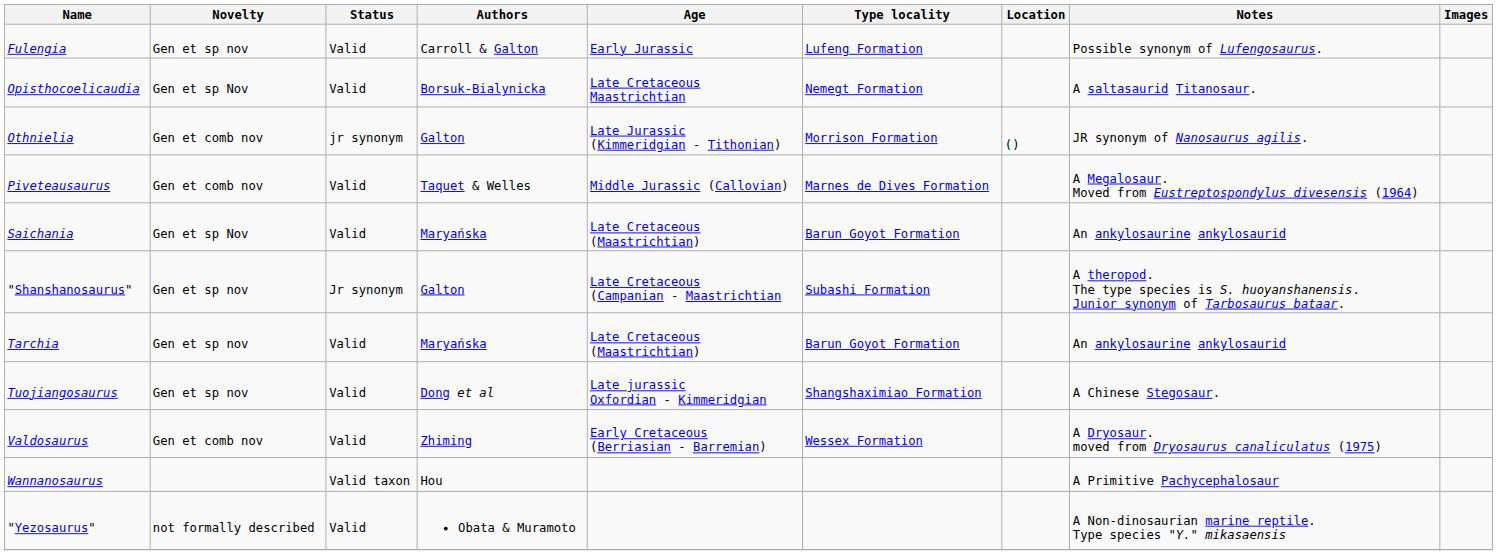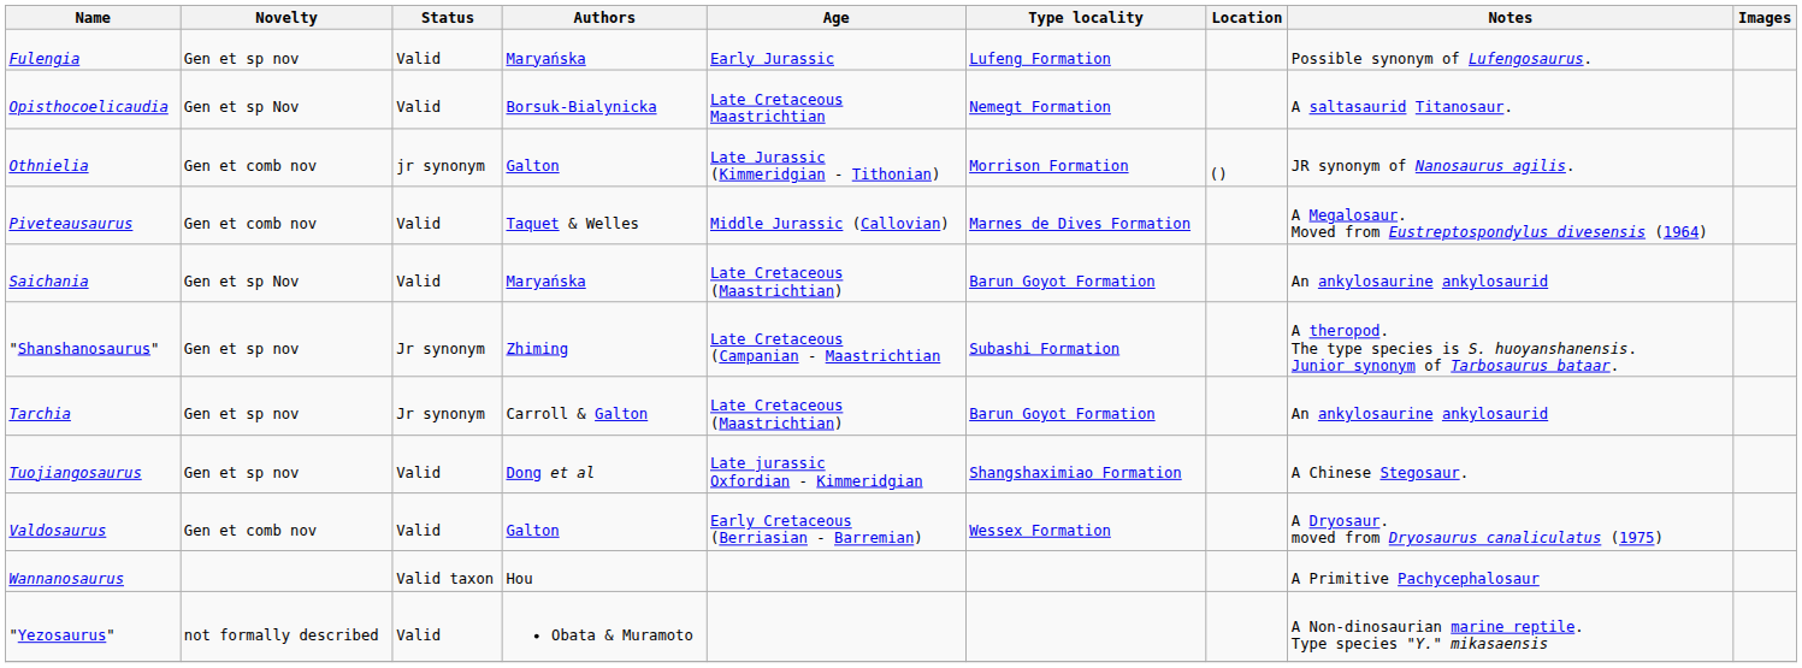 <table class="wikitable sortable" align="center" width="100%">
 <tr>
 <th>Name</th>
 <th>Novelty</th>
 <th>Status</th>
 <th>Authors</th>
 <th>Age</th>
 <th>Type locality</th>
 <th>Location</th>
 <th>Notes</th>
 <th>Images</th>
 </tr>
 <tr>
 <td><br><em><a href='#'>Fulengia</a></em></td>
 <td><br>Gen et sp nov</td>
 <td><br>Valid</td>
-<td><br>Carroll & <a href='#'>Galton</a></td>
+<td><br><a href='#'>Maryańska</a></td>
 <td><br><a href='#'>Early Jurassic</a></td>
 <td><br><a href='#'>Lufeng Formation</a></td>
 <td><br></td>
 <td><br>Possible synonym of <em><a href='#'>Lufengosaurus</a></em>.</td>
 <td></td>
 </tr>
 <tr>
 <td><br><em><a href='#'>Opisthocoelicaudia</a></em></td>
 <td><br>Gen et sp Nov</td>
 <td><br>Valid</td>
 <td><br><a href='#'>Borsuk-Bialynicka</a></td>
 <td><br><a href='#'>Late Cretaceous</a><br><a href='#'>Maastrichtian</a></td>
 <td><br><a href='#'>Nemegt Formation</a></td>
 <td><br></td>
 <td><br>A <a href='#'>saltasaurid</a> <a href='#'>Titanosaur</a>.</td>
 <td><br></td>
 </tr>
 <tr>
 <td><br><em><a href='#'>Othnielia</a></em></td>
 <td><br>Gen et comb nov</td>
 <td><br>jr synonym</td>
 <td><br><a href='#'>Galton</a></td>
 <td><br><a href='#'>Late Jurassic</a><br> (<a href='#'>Kimmeridgian</a> - <a href='#'>Tithonian</a>)</td>
 <td><br><a href='#'>Morrison Formation</a></td>
 <td><br><br> ()</td>
 <td><br>JR synonym of <em><a href='#'>Nanosaurus agilis</a></em>.</td>
 <td><br></td>
 </tr>
 <tr>
 <td><br><em><a href='#'>Piveteausaurus</a></em></td>
 <td><br>Gen et comb nov</td>
 <td><br>Valid</td>
 <td><br><a href='#'>Taquet</a> & Welles</td>
 <td><br><a href='#'>Middle Jurassic</a> (<a href='#'>Callovian</a>)</td>
 <td><br><a href='#'>Marnes de Dives Formation</a></td>
 <td><br></td>
 <td><br>A <a href='#'>Megalosaur</a>.<br> Moved from <em><a href='#'>Eustreptospondylus divesensis</a></em> (<a href='#'>1964</a>)</td>
 <td><br></td>
 </tr>
 <tr>
 <td><br><em><a href='#'>Saichania</a></em></td>
 <td><br>Gen et sp Nov</td>
 <td><br>Valid</td>
 <td><br><a href='#'>Maryańska</a></td>
 <td><br><a href='#'>Late Cretaceous</a><br>(<a href='#'>Maastrichtian</a>)</td>
 <td><br><a href='#'>Barun Goyot Formation</a></td>
 <td><br></td>
 <td><br>An <a href='#'>ankylosaurine</a> <a href='#'>ankylosaurid</a></td>
 <td><br></td>
 </tr>
 <tr>
 <td><br>"<a href='#'>Shanshanosaurus</a>"</td>
 <td><br>Gen et sp nov</td>
 <td><br>Jr synonym</td>
-<td><br><a href='#'>Galton</a></td>
+<td><br><a href='#'>Zhiming</a></td>
 <td><br><a href='#'>Late Cretaceous</a><br>(<a href='#'>Campanian</a> - <a href='#'>Maastrichtian</a></td>
 <td><br><a href='#'>Subashi Formation</a></td>
 <td><br></td>
 <td><br>A <a href='#'>theropod</a>.<br>The type species is <em>S. huoyanshanensis</em>.<br><a href='#'>Junior synonym</a> of <em><a href='#'>Tarbosaurus bataar</a></em>.</td>
 <td><br></td>
 </tr>
 <tr>
 <td><br><em><a href='#'>Tarchia</a></em></td>
 <td><br>Gen et sp nov</td>
-<td><br>Valid</td>
-<td><br><a href='#'>Maryańska</a></td>
+<td><br>Jr synonym</td>
+<td><br>Carroll & <a href='#'>Galton</a></td>
 <td><br><a href='#'>Late Cretaceous</a><br>(<a href='#'>Maastrichtian</a>)</td>
 <td><br><a href='#'>Barun Goyot Formation</a></td>
 <td><br></td>
 <td><br>An <a href='#'>ankylosaurine</a> <a href='#'>ankylosaurid</a></td>
 <td><br></td>
 </tr>
 <tr>
 <td><br><em><a href='#'>Tuojiangosaurus</a></em></td>
 <td><br>Gen et sp nov</td>
 <td><br>Valid</td>
 <td><br><a href='#'>Dong</a> <em>et al</em></td>
 <td><br><a href='#'>Late jurassic</a><br><a href='#'>Oxfordian</a> - <a href='#'>Kimmeridgian</a></td>
 <td><br><a href='#'>Shangshaximiao Formation</a></td>
 <td><br></td>
 <td><br>A Chinese <a href='#'>Stegosaur</a>.</td>
 <td><br></td>
 </tr>
 <tr>
 <td><br><em><a href='#'>Valdosaurus</a></em></td>
 <td><br>Gen et comb nov</td>
 <td><br>Valid</td>
-<td><br><a href='#'>Zhiming</a></td>
+<td><br><a href='#'>Galton</a></td>
 <td><br><a href='#'>Early Cretaceous</a><br>(<a href='#'>Berriasian</a> - <a href='#'>Barremian</a>)</td>
 <td><br><a href='#'>Wessex Formation</a></td>
 <td><br><br></td>
 <td><br>A <a href='#'>Dryosaur</a>.<br>moved from <em><a href='#'>Dryosaurus canaliculatus</a></em> (<a href='#'>1975</a>)</td>
 <td><br></td>
 </tr>
 <tr>
 <td><br><em><a href='#'>Wannanosaurus</a></em></td>
 <td></td>
 <td><br>Valid taxon</td>
 <td><br>Hou</td>
 <td></td>
 <td></td>
 <td><br></td>
 <td><br>A Primitive <a href='#'>Pachycephalosaur</a></td>
 <td><br></td>
 </tr>
 <tr>
 <td><br>"<a href='#'>Yezosaurus</a>"</td>
 <td><br>not formally described</td>
 <td><br>Valid</td>
 <td><br><ul><li>Obata & Muramoto</li></ul></td>
 <td></td>
 <td></td>
 <td></td>
 <td><br>A  Non-dinosaurian <a href='#'>marine reptile</a>.<br>Type species <em>"Y." mikasaensis</em></td>
 <td><br></td>
 </tr>
 <tr>
 </tr>
 </table>
